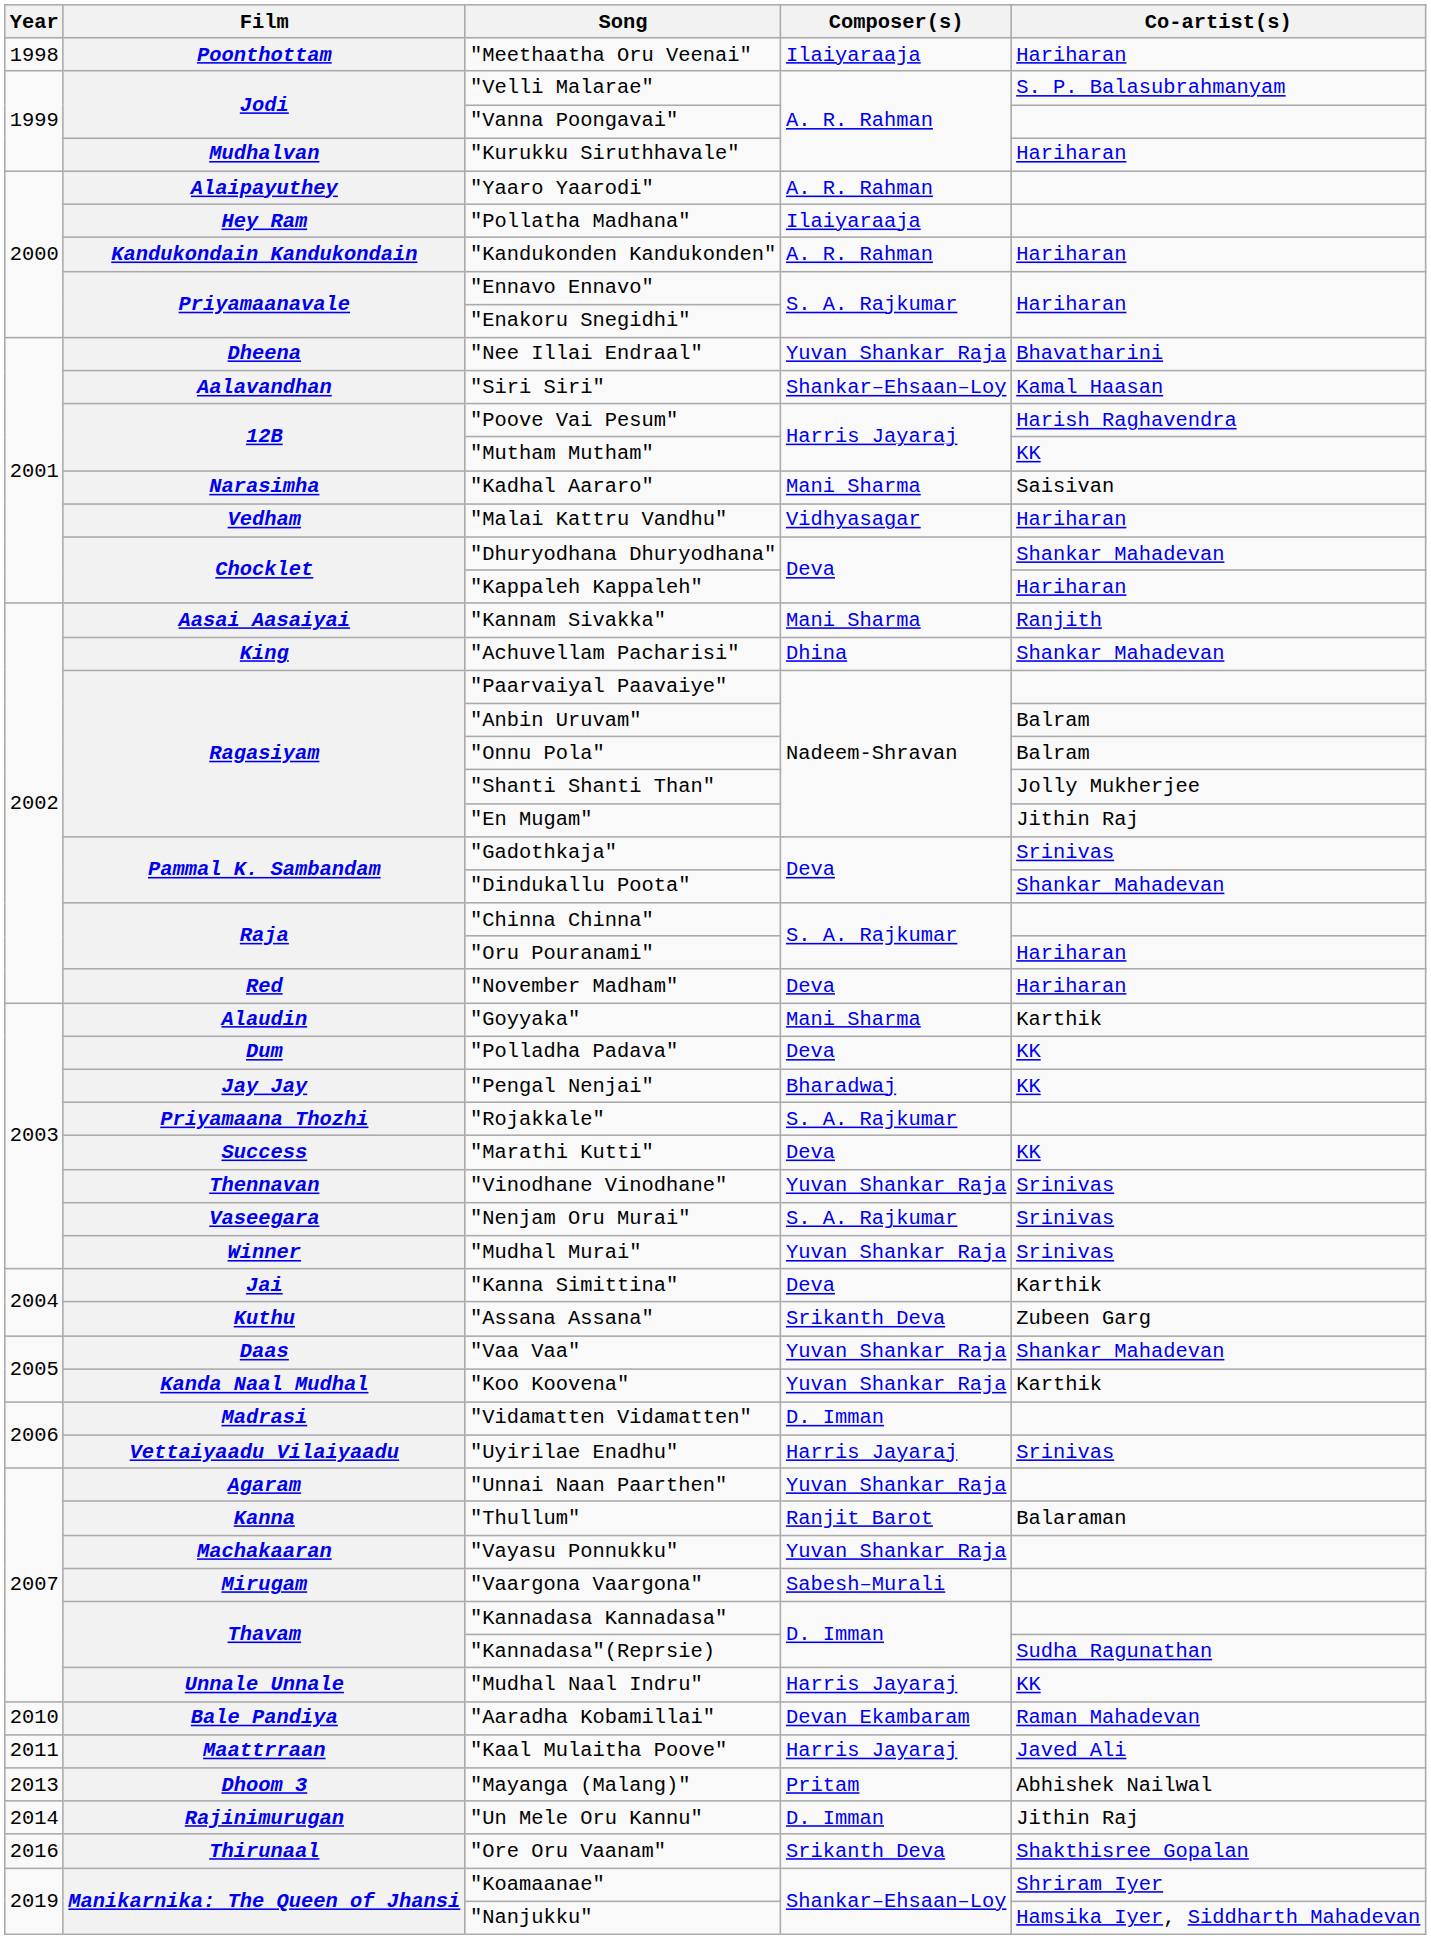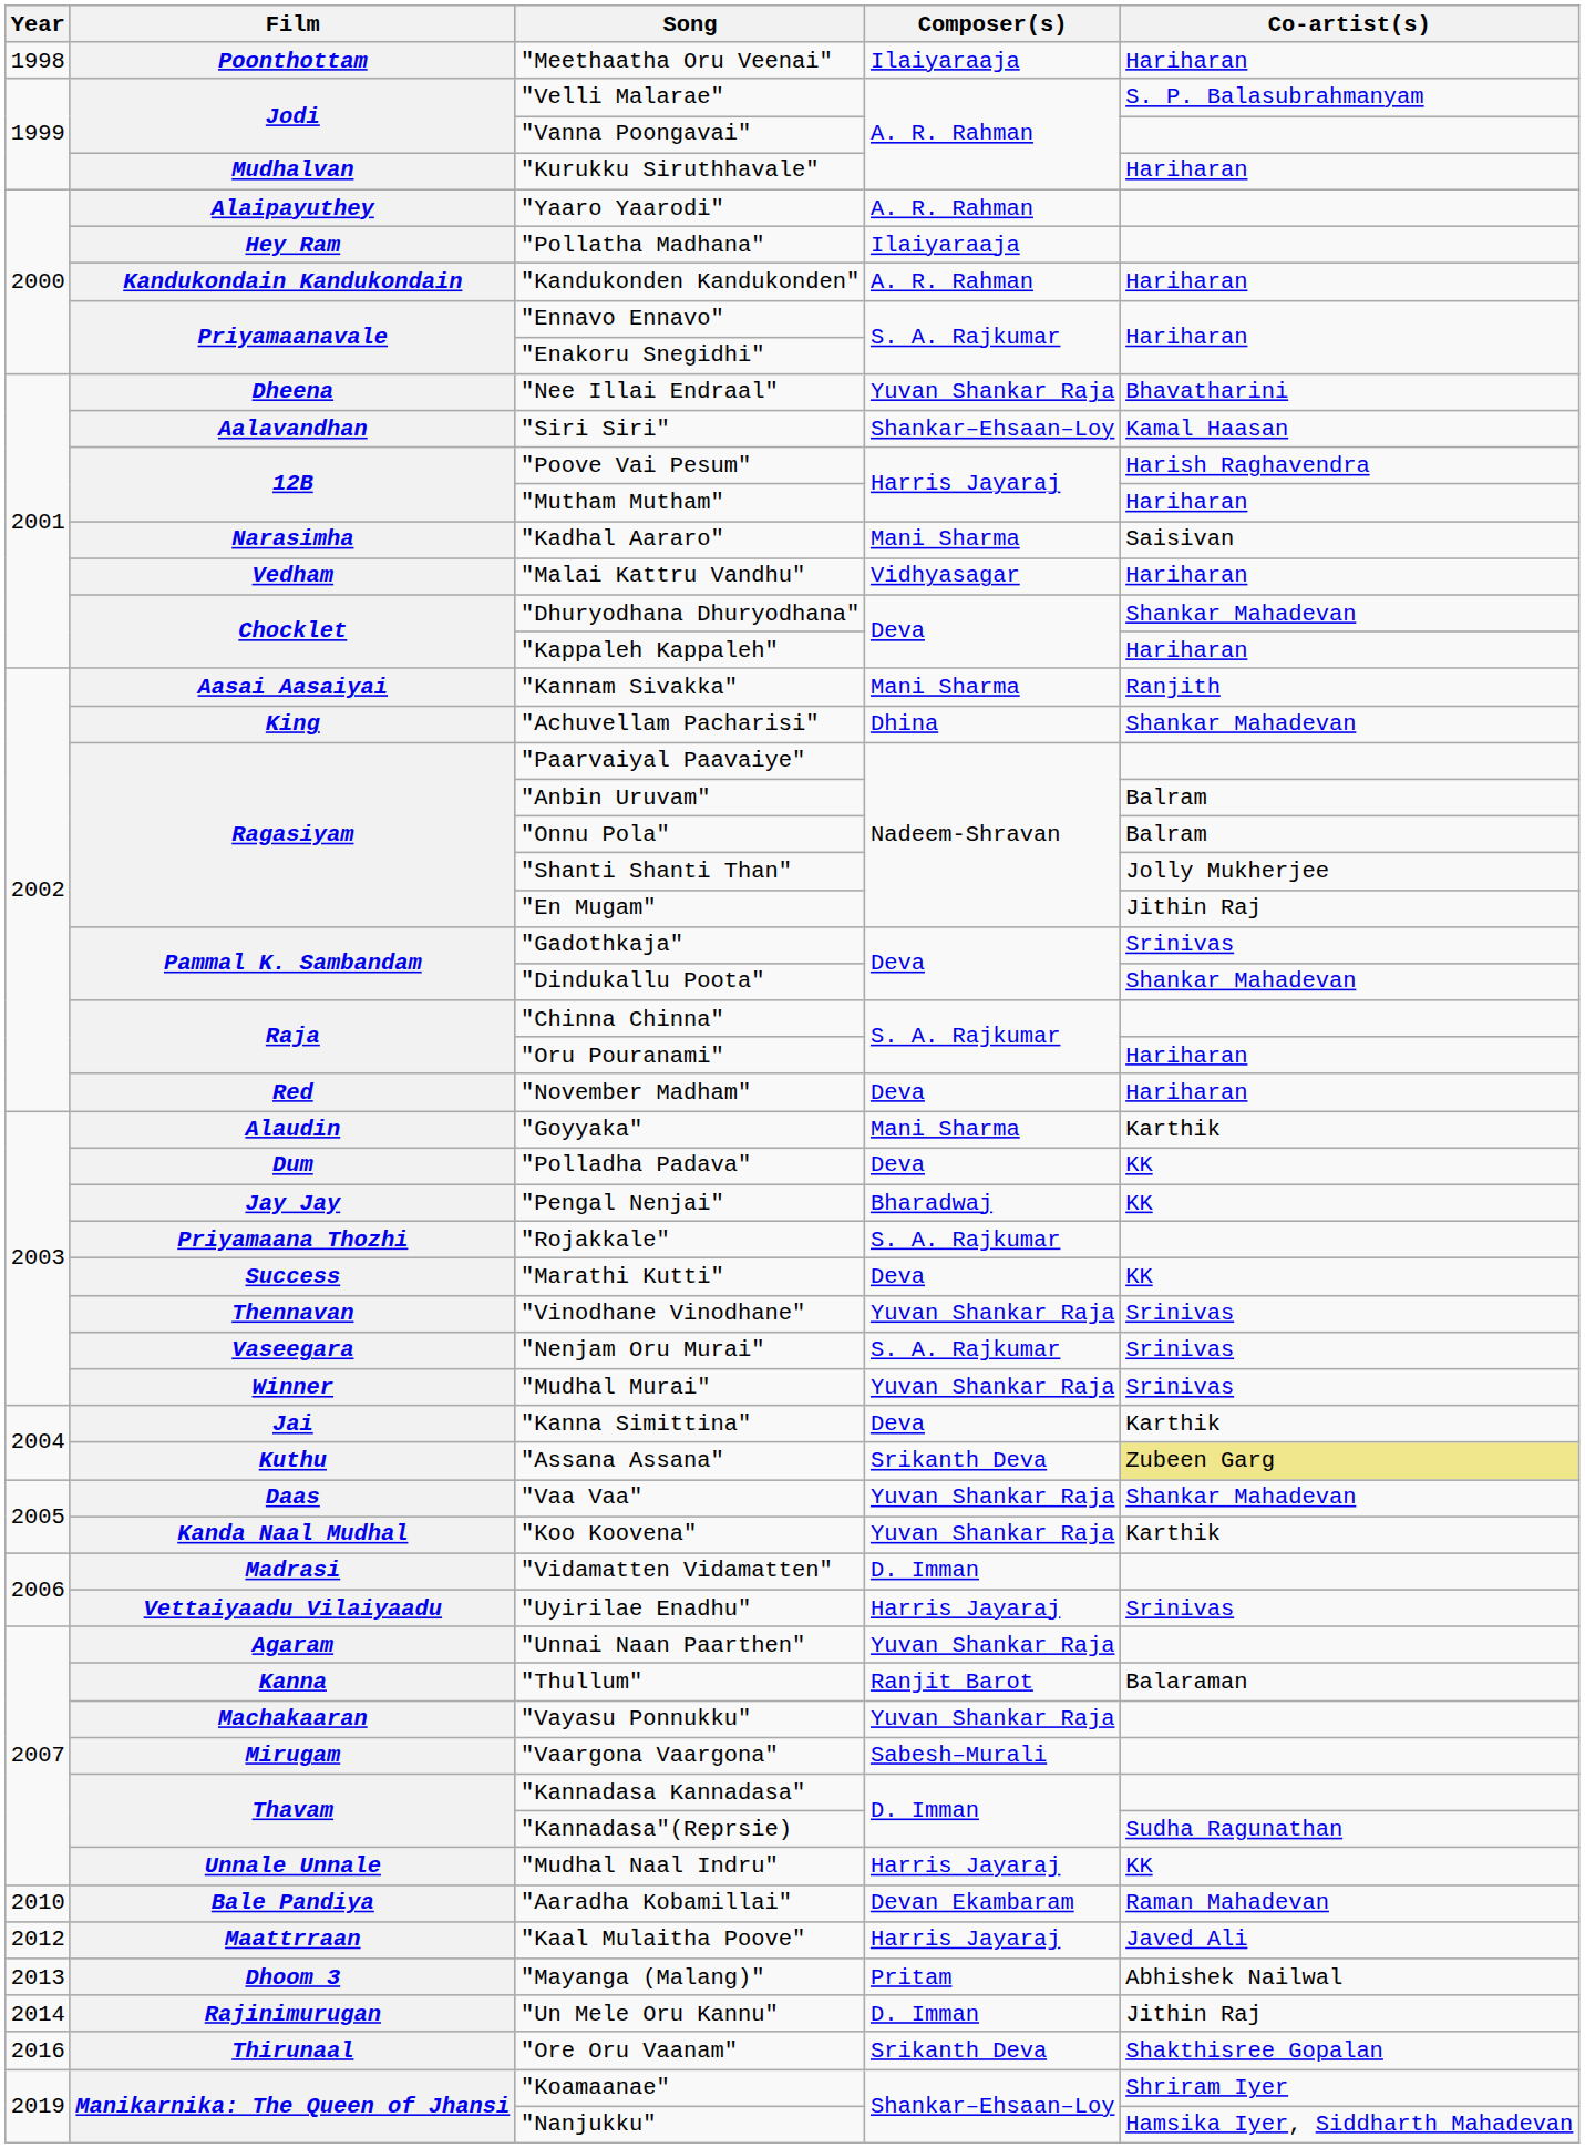 <table class="wikitable">
 <tr>
 <th>Year</th>
 <th>Film</th>
 <th>Song</th>
 <th>Composer(s)</th>
 <th>Co-artist(s)</th>
 </tr>
 <tr>
 <td>1998</td>
 <th><em><a href='#'>Poonthottam</a></em></th>
 <td>"Meethaatha Oru Veenai"</td>
 <td><a href='#'>Ilaiyaraaja</a></td>
 <td><a href='#'>Hariharan</a></td>
 </tr>
 <tr>
 <td rowspan="3">1999</td>
 <th rowspan="2"><em><a href='#'>Jodi</a></em></th>
 <td>"Velli Malarae"</td>
 <td rowspan="3"><a href='#'>A. R. Rahman</a></td>
 <td><a href='#'>S. P. Balasubrahmanyam</a></td>
 </tr>
 <tr>
 <td>"Vanna Poongavai"</td>
 <td></td>
 </tr>
 <tr>
 <th><em><a href='#'>Mudhalvan</a></em></th>
 <td>"Kurukku Siruthhavale"</td>
 <td><a href='#'>Hariharan</a></td>
 </tr>
 <tr>
 <td rowspan="5">2000</td>
 <th><em><a href='#'>Alaipayuthey</a></em></th>
 <td>"Yaaro Yaarodi"</td>
 <td><a href='#'>A. R. Rahman</a></td>
 <td></td>
 </tr>
 <tr>
 <th><em><a href='#'>Hey Ram</a></em></th>
 <td>"Pollatha Madhana"</td>
 <td><a href='#'>Ilaiyaraaja</a></td>
 <td></td>
 </tr>
 <tr>
 <th><em><a href='#'>Kandukondain Kandukondain</a></em></th>
 <td>"Kandukonden Kandukonden"</td>
 <td><a href='#'>A. R. Rahman</a></td>
 <td><a href='#'>Hariharan</a></td>
 </tr>
 <tr>
 <th rowspan="2"><em><a href='#'>Priyamaanavale</a></em></th>
 <td>"Ennavo Ennavo"</td>
 <td rowspan="2"><a href='#'>S. A. Rajkumar</a></td>
 <td rowspan="2"><a href='#'>Hariharan</a></td>
 </tr>
 <tr>
 <td>"Enakoru Snegidhi"</td>
 </tr>
 <tr>
 <td rowspan="8">2001</td>
 <th><em><a href='#'>Dheena</a></em></th>
 <td>"Nee Illai Endraal"</td>
 <td><a href='#'>Yuvan Shankar Raja</a></td>
 <td><a href='#'>Bhavatharini</a></td>
 </tr>
 <tr>
 <th><em><a href='#'>Aalavandhan</a></em></th>
 <td>"Siri Siri"</td>
 <td><a href='#'>Shankar–Ehsaan–Loy</a></td>
 <td><a href='#'>Kamal Haasan</a></td>
 </tr>
 <tr>
 <th Rowspan=2><em><a href='#'>12B</a></em></th>
 <td>"Poove Vai Pesum"</td>
 <td Rowspan=2><a href='#'>Harris Jayaraj</a></td>
 <td><a href='#'>Harish Raghavendra</a></td>
 </tr>
 <tr>
 <td>"Mutham Mutham"</td>
-<td><a href='#'>KK</a></td>
+<td><a href='#'>Hariharan</a></td>
 </tr>
 <tr>
 <th><em><a href='#'>Narasimha</a></em></th>
 <td>"Kadhal Aararo"</td>
 <td><a href='#'>Mani Sharma</a></td>
 <td>Saisivan</td>
 </tr>
 <tr>
 <th><em><a href='#'>Vedham</a></em></th>
 <td>"Malai Kattru Vandhu"</td>
 <td><a href='#'>Vidhyasagar</a></td>
 <td><a href='#'>Hariharan</a></td>
 </tr>
 <tr>
 <th rowspan="2"><em><a href='#'>Chocklet</a></em></th>
 <td>"Dhuryodhana Dhuryodhana"</td>
 <td rowspan="2"><a href='#'>Deva</a></td>
 <td><a href='#'>Shankar Mahadevan</a></td>
 </tr>
 <tr>
 <td>"Kappaleh Kappaleh"</td>
 <td><a href='#'>Hariharan</a></td>
 </tr>
 <tr>
 <td rowspan="12">2002</td>
 <th><em><a href='#'>Aasai Aasaiyai</a></em></th>
 <td>"Kannam Sivakka"</td>
 <td><a href='#'>Mani Sharma</a></td>
 <td><a href='#'>Ranjith</a></td>
 </tr>
 <tr>
 <th><em><a href='#'>King</a></em></th>
 <td>"Achuvellam Pacharisi"</td>
 <td><a href='#'>Dhina</a></td>
 <td><a href='#'>Shankar Mahadevan</a></td>
 </tr>
 <tr>
 <th rowspan= 5><em><a href='#'>Ragasiyam</a></em></th>
 <td>"Paarvaiyal Paavaiye"</td>
 <td rowspan=5>Nadeem-Shravan</td>
 </tr>
 <tr>
 <td>"Anbin Uruvam"</td>
 <td>Balram</td>
 </tr>
 <tr>
 <td>"Onnu Pola"</td>
 <td>Balram</td>
 </tr>
 <tr>
 <td>"Shanti Shanti Than"</td>
 <td>Jolly Mukherjee</td>
 </tr>
 <tr>
 <td>"En Mugam"</td>
 <td>Jithin Raj</td>
 </tr>
 <tr>
 <th rowspan="2"><em><a href='#'>Pammal K. Sambandam</a></em></th>
 <td>"Gadothkaja"</td>
 <td rowspan="2"><a href='#'>Deva</a></td>
 <td><a href='#'>Srinivas</a></td>
 </tr>
 <tr>
 <td>"Dindukallu Poota"</td>
 <td><a href='#'>Shankar Mahadevan</a></td>
 </tr>
 <tr>
 <th rowspan="2"><em><a href='#'>Raja</a></em></th>
 <td>"Chinna Chinna"</td>
 <td rowspan="2"><a href='#'>S. A. Rajkumar</a></td>
 <td></td>
 </tr>
 <tr>
 <td>"Oru Pouranami"</td>
 <td><a href='#'>Hariharan</a></td>
 </tr>
 <tr>
 <th><em><a href='#'>Red</a></em></th>
 <td>"November Madham"</td>
 <td><a href='#'>Deva</a></td>
 <td><a href='#'>Hariharan</a></td>
 </tr>
 <tr>
 <td rowspan="8">2003</td>
 <th><em><a href='#'>Alaudin</a></em></th>
 <td>"Goyyaka"</td>
 <td><a href='#'>Mani Sharma</a></td>
 <td>Karthik</td>
 </tr>
 <tr>
 <th><em><a href='#'>Dum</a></em></th>
 <td>"Polladha Padava"</td>
 <td><a href='#'>Deva</a></td>
 <td><a href='#'>KK</a></td>
 </tr>
 <tr>
 <th><em><a href='#'>Jay Jay</a></em></th>
 <td>"Pengal Nenjai"</td>
 <td><a href='#'>Bharadwaj</a></td>
 <td><a href='#'>KK</a></td>
 </tr>
 <tr>
 <th><em><a href='#'>Priyamaana Thozhi</a></em></th>
 <td>"Rojakkale"</td>
 <td><a href='#'>S. A. Rajkumar</a></td>
 <td></td>
 </tr>
 <tr>
 <th><em><a href='#'>Success</a></em></th>
 <td>"Marathi Kutti"</td>
 <td><a href='#'>Deva</a></td>
 <td><a href='#'>KK</a></td>
 </tr>
 <tr>
 <th><em><a href='#'>Thennavan</a></em></th>
 <td>"Vinodhane Vinodhane"</td>
 <td><a href='#'>Yuvan Shankar Raja</a></td>
 <td><a href='#'>Srinivas</a></td>
 </tr>
 <tr>
 <th><em><a href='#'>Vaseegara</a></em></th>
 <td>"Nenjam Oru Murai"</td>
 <td><a href='#'>S. A. Rajkumar</a></td>
 <td><a href='#'>Srinivas</a></td>
 </tr>
 <tr>
 <th><em><a href='#'>Winner</a></em></th>
 <td>"Mudhal Murai"</td>
 <td><a href='#'>Yuvan Shankar Raja</a></td>
 <td><a href='#'>Srinivas</a></td>
 </tr>
 <tr>
 <td rowspan="2">2004</td>
 <th><em><a href='#'>Jai</a></em></th>
 <td>"Kanna Simittina"</td>
 <td><a href='#'>Deva</a></td>
 <td>Karthik</td>
 </tr>
 <tr>
 <th><em><a href='#'>Kuthu</a></em></th>
 <td>"Assana Assana"</td>
 <td><a href='#'>Srikanth Deva</a></td>
-<td>Zubeen Garg</td>
+<td style="background: khaki;">Zubeen Garg</td>
 </tr>
 <tr>
 <td rowspan="2">2005</td>
 <th><a href='#'><em>Daas</em></a></th>
 <td>"Vaa Vaa"</td>
 <td><a href='#'>Yuvan Shankar Raja</a></td>
 <td><a href='#'>Shankar Mahadevan</a></td>
 </tr>
 <tr>
 <th><em><a href='#'>Kanda Naal Mudhal</a></em></th>
 <td>"Koo Koovena"</td>
 <td><a href='#'>Yuvan Shankar Raja</a></td>
 <td>Karthik</td>
 </tr>
 <tr>
 <td rowspan="2">2006</td>
 <th><a href='#'><em>Madrasi</em></a></th>
 <td>"Vidamatten Vidamatten"</td>
 <td><a href='#'>D. Imman</a></td>
 <td></td>
 </tr>
 <tr>
 <th><em><a href='#'>Vettaiyaadu Vilaiyaadu</a></em></th>
 <td>"Uyirilae Enadhu"</td>
 <td><a href='#'>Harris Jayaraj</a></td>
 <td><a href='#'>Srinivas</a></td>
 </tr>
 <tr>
 <td rowspan="7">2007</td>
 <th><a href='#'><em>Agaram</em></a></th>
 <td>"Unnai Naan Paarthen"</td>
 <td><a href='#'>Yuvan Shankar Raja</a></td>
 <td></td>
 </tr>
 <tr>
 <th><em><a href='#'>Kanna</a></em></th>
 <td>"Thullum"</td>
 <td><a href='#'>Ranjit Barot</a></td>
 <td>Balaraman</td>
 </tr>
 <tr>
 <th><em><a href='#'>Machakaaran</a></em></th>
 <td>"Vayasu Ponnukku"</td>
 <td><a href='#'>Yuvan Shankar Raja</a></td>
 <td></td>
 </tr>
 <tr>
 <th><em><a href='#'>Mirugam</a></em></th>
 <td>"Vaargona Vaargona"</td>
 <td><a href='#'>Sabesh–Murali</a></td>
 <td></td>
 </tr>
 <tr>
 <th rowspan="2"><em><a href='#'>Thavam</a></em></th>
 <td>"Kannadasa Kannadasa"</td>
 <td rowspan="2"><a href='#'>D. Imman</a></td>
 <td></td>
 </tr>
 <tr>
 <td>"Kannadasa"(Reprsie)</td>
 <td><a href='#'>Sudha Ragunathan</a></td>
 </tr>
 <tr>
 <th><em><a href='#'>Unnale Unnale</a></em></th>
 <td>"Mudhal Naal Indru"</td>
 <td><a href='#'>Harris Jayaraj</a></td>
 <td><a href='#'>KK</a></td>
 </tr>
 <tr>
 <td>2010</td>
 <th><em><a href='#'>Bale Pandiya</a></em></th>
 <td>"Aaradha Kobamillai"</td>
 <td><a href='#'>Devan Ekambaram</a></td>
 <td><a href='#'>Raman Mahadevan</a></td>
 </tr>
 <tr>
-<td>2011</td>
+<td>2012</td>
 <th><em><a href='#'>Maattrraan</a></em></th>
 <td>"Kaal Mulaitha Poove"</td>
 <td><a href='#'>Harris Jayaraj</a></td>
 <td><a href='#'>Javed Ali</a></td>
 </tr>
 <tr>
 <td>2013</td>
 <th><em><a href='#'>Dhoom 3</a></em></th>
 <td>"Mayanga (Malang)"</td>
 <td><a href='#'>Pritam</a></td>
 <td>Abhishek Nailwal</td>
 </tr>
 <tr>
 <td>2014</td>
 <th><em><a href='#'>Rajinimurugan</a></em></th>
 <td>"Un Mele Oru Kannu"</td>
 <td><a href='#'>D. Imman</a></td>
 <td>Jithin Raj</td>
 </tr>
 <tr>
 <td>2016</td>
 <th><em><a href='#'>Thirunaal</a></em></th>
 <td>"Ore Oru Vaanam"</td>
 <td><a href='#'>Srikanth Deva</a></td>
 <td><a href='#'>Shakthisree Gopalan</a></td>
 </tr>
 <tr>
 <td rowspan="2">2019</td>
 <th rowspan="2"><em><a href='#'>Manikarnika: The Queen of Jhansi</a></em></th>
 <td>"Koamaanae"</td>
 <td rowspan="2"><a href='#'>Shankar–Ehsaan–Loy</a></td>
 <td><a href='#'>Shriram Iyer</a></td>
 </tr>
 <tr>
 <td>"Nanjukku"</td>
 <td><a href='#'>Hamsika Iyer</a>, <a href='#'>Siddharth Mahadevan</a></td>
 </tr>
 </table>
